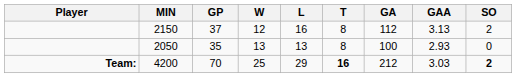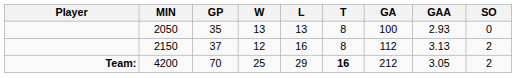 <table class="wikitable sortable" width="60%">
 <tr>
 <th bgcolor="#DDDDFF" width="10%">Player</th>
 <th width="3%" bgcolor="#DDDDFF" title="Minutes played">MIN</th>
 <th width="3%" bgcolor="#DDDDFF" title="Games played in">GP</th>
 <th width="3%" bgcolor="#DDDDFF" title="Wins">W</th>
 <th width="3%" bgcolor="#DDDDFF"title="Losses">L</th>
 <th width="3%" bgcolor="#DDDDFF" title="Ties">T</th>
 <th width="3%" bgcolor="#DDDDFF" title="Goals against">GA</th>
 <th width="3%" bgcolor="#DDDDFF" title="Goals against average">GAA</th>
 <th width="3%" bgcolor="#DDDDFF"title="Shut-outs">SO</th>
 </tr>
 <tr align="center">
 <td align="right"></td>
+<td>2050</td>
+<td>35</td>
+<td>13</td>
+<td>13</td>
+<td>8</td>
+<td>100</td>
+<td>2.93</td>
+<td>0</td>
+</tr>
+<tr align="center">
+<td align="right"></td>
 <td>2150</td>
 <td>37</td>
 <td>12</td>
 <td>16</td>
 <td>8</td>
 <td>112</td>
 <td>3.13</td>
 <td>2</td>
 </tr>
 <tr align="center">
-<td align="right"></td>
-<td>2050</td>
-<td>35</td>
-<td>13</td>
-<td>13</td>
-<td>8</td>
-<td>100</td>
-<td>2.93</td>
-<td>0</td>
-</tr>
-<tr align="center">
 <td align="right"><strong>Team:</strong></td>
 <td>4200</td>
 <td>70</td>
 <td>25</td>
 <td>29</td>
 <td><strong>16</strong></td>
 <td>212</td>
-<td>3.03</td>
-<td><strong>2</strong></td>
+<td>3.05</td>
+<td>2</td>
 </tr>
 </table>
